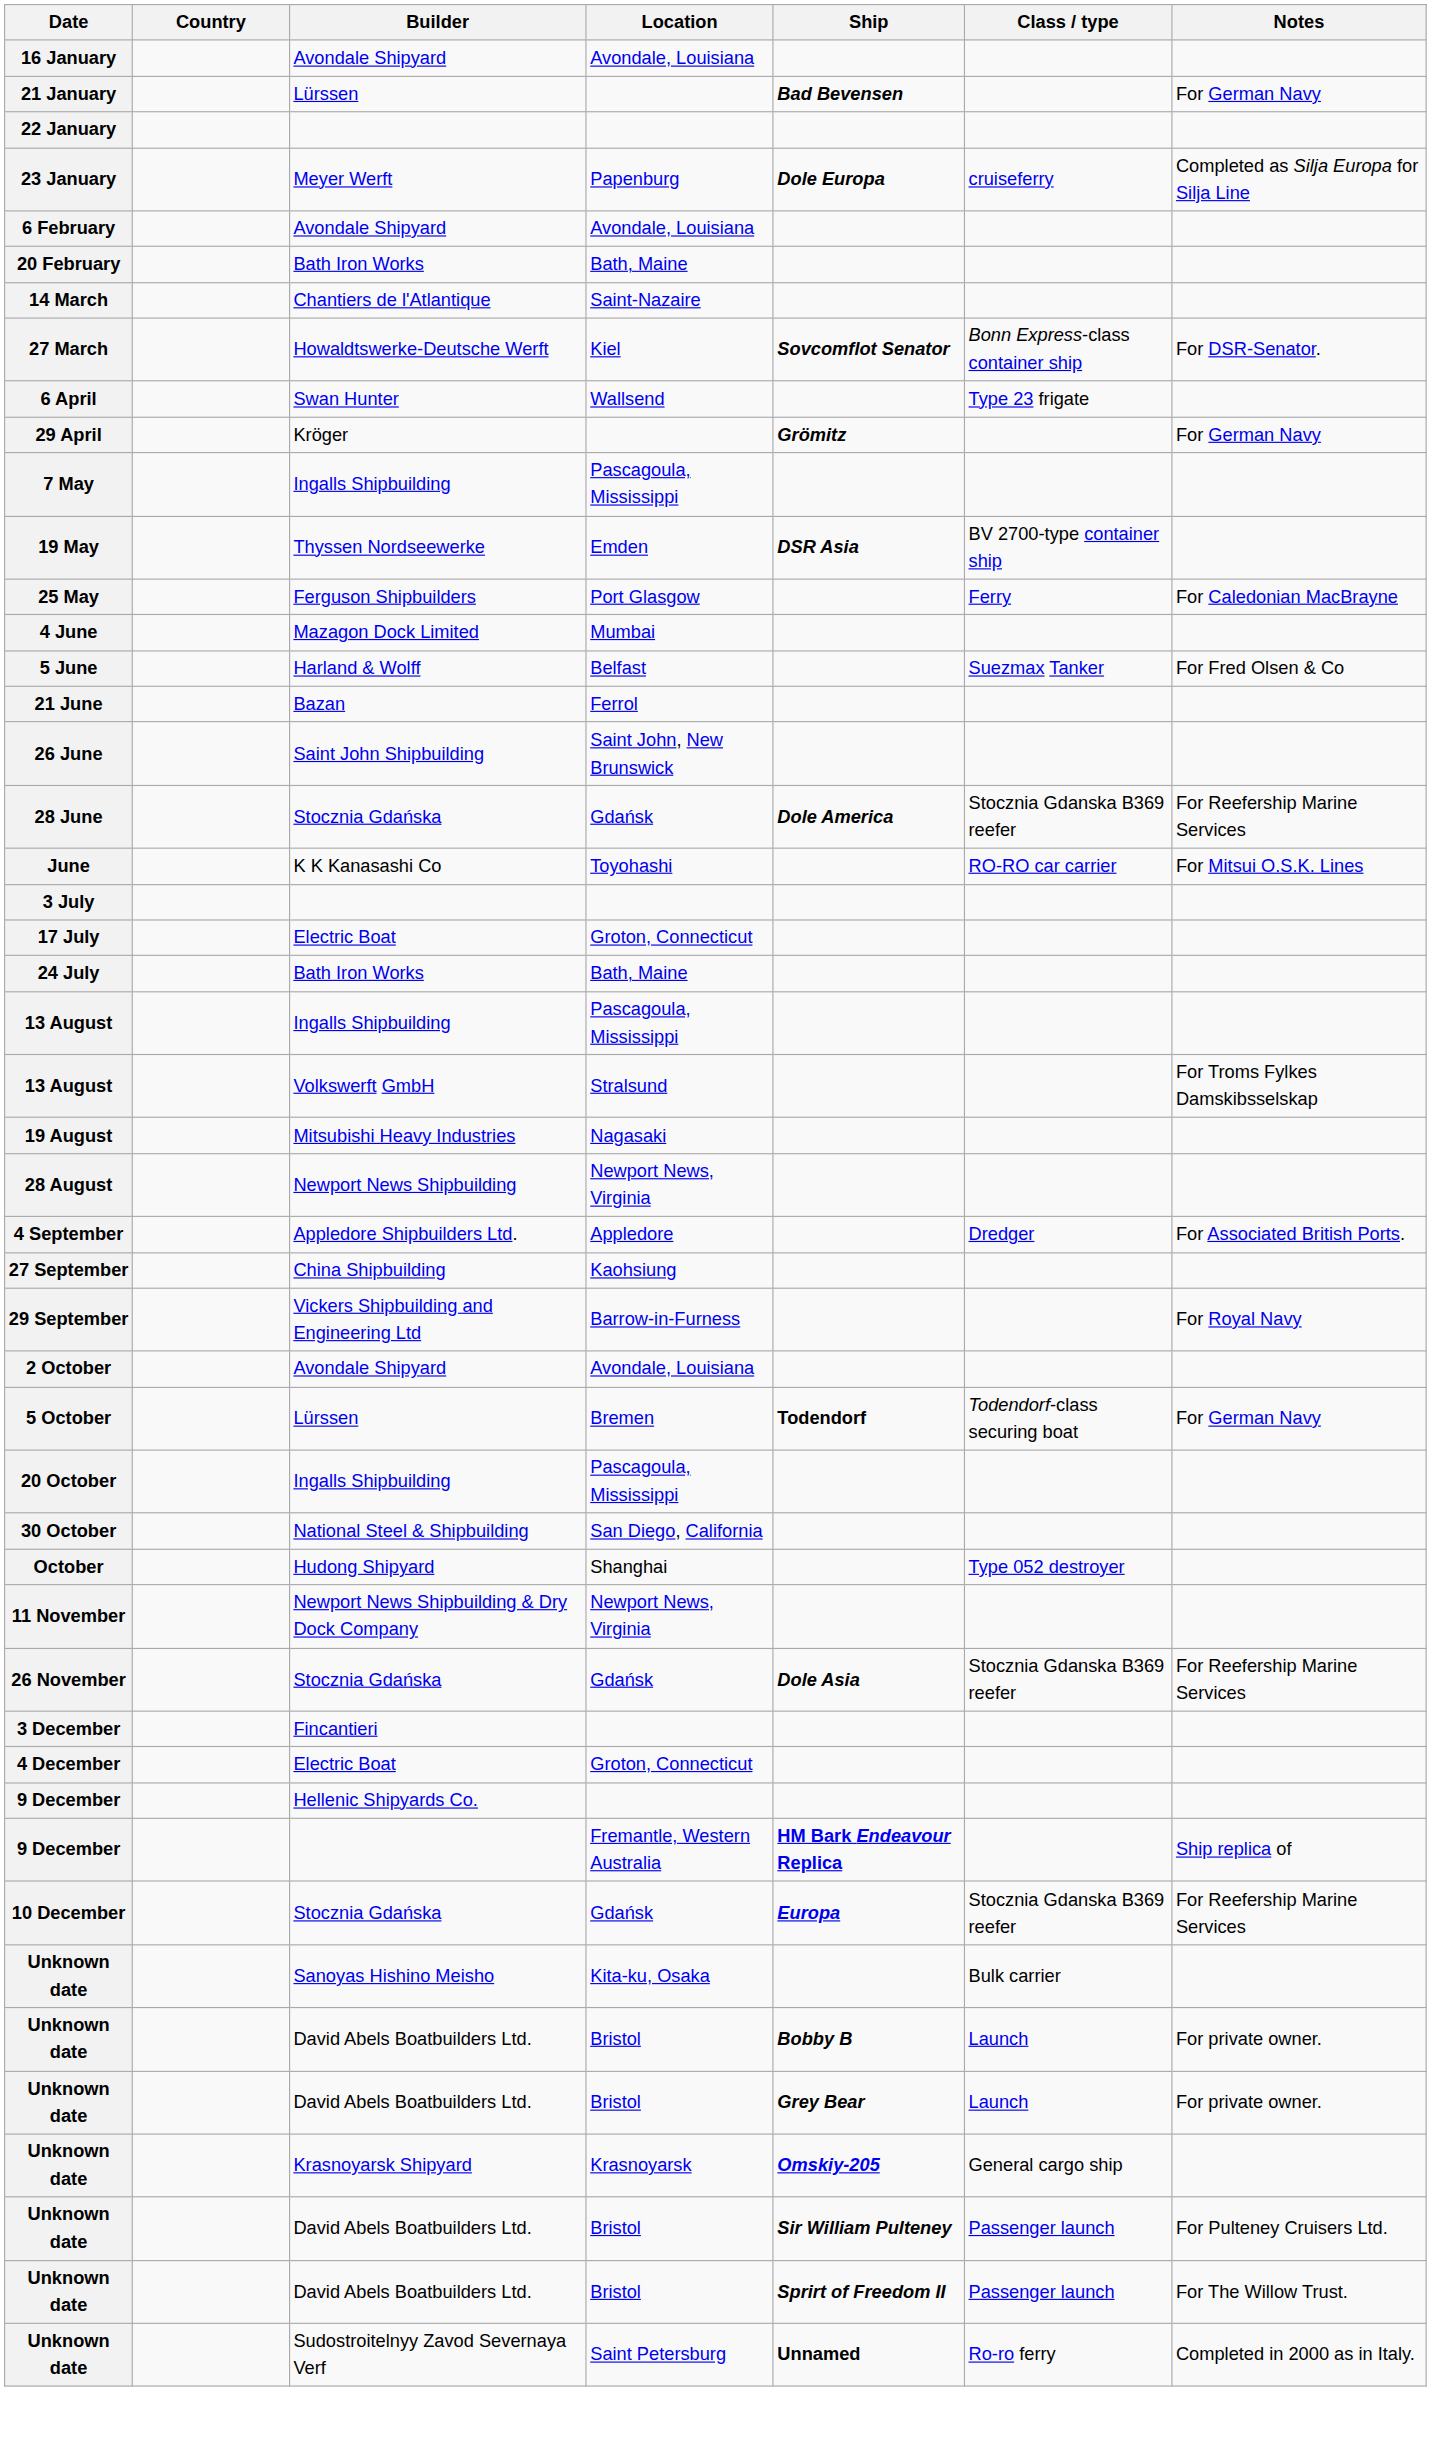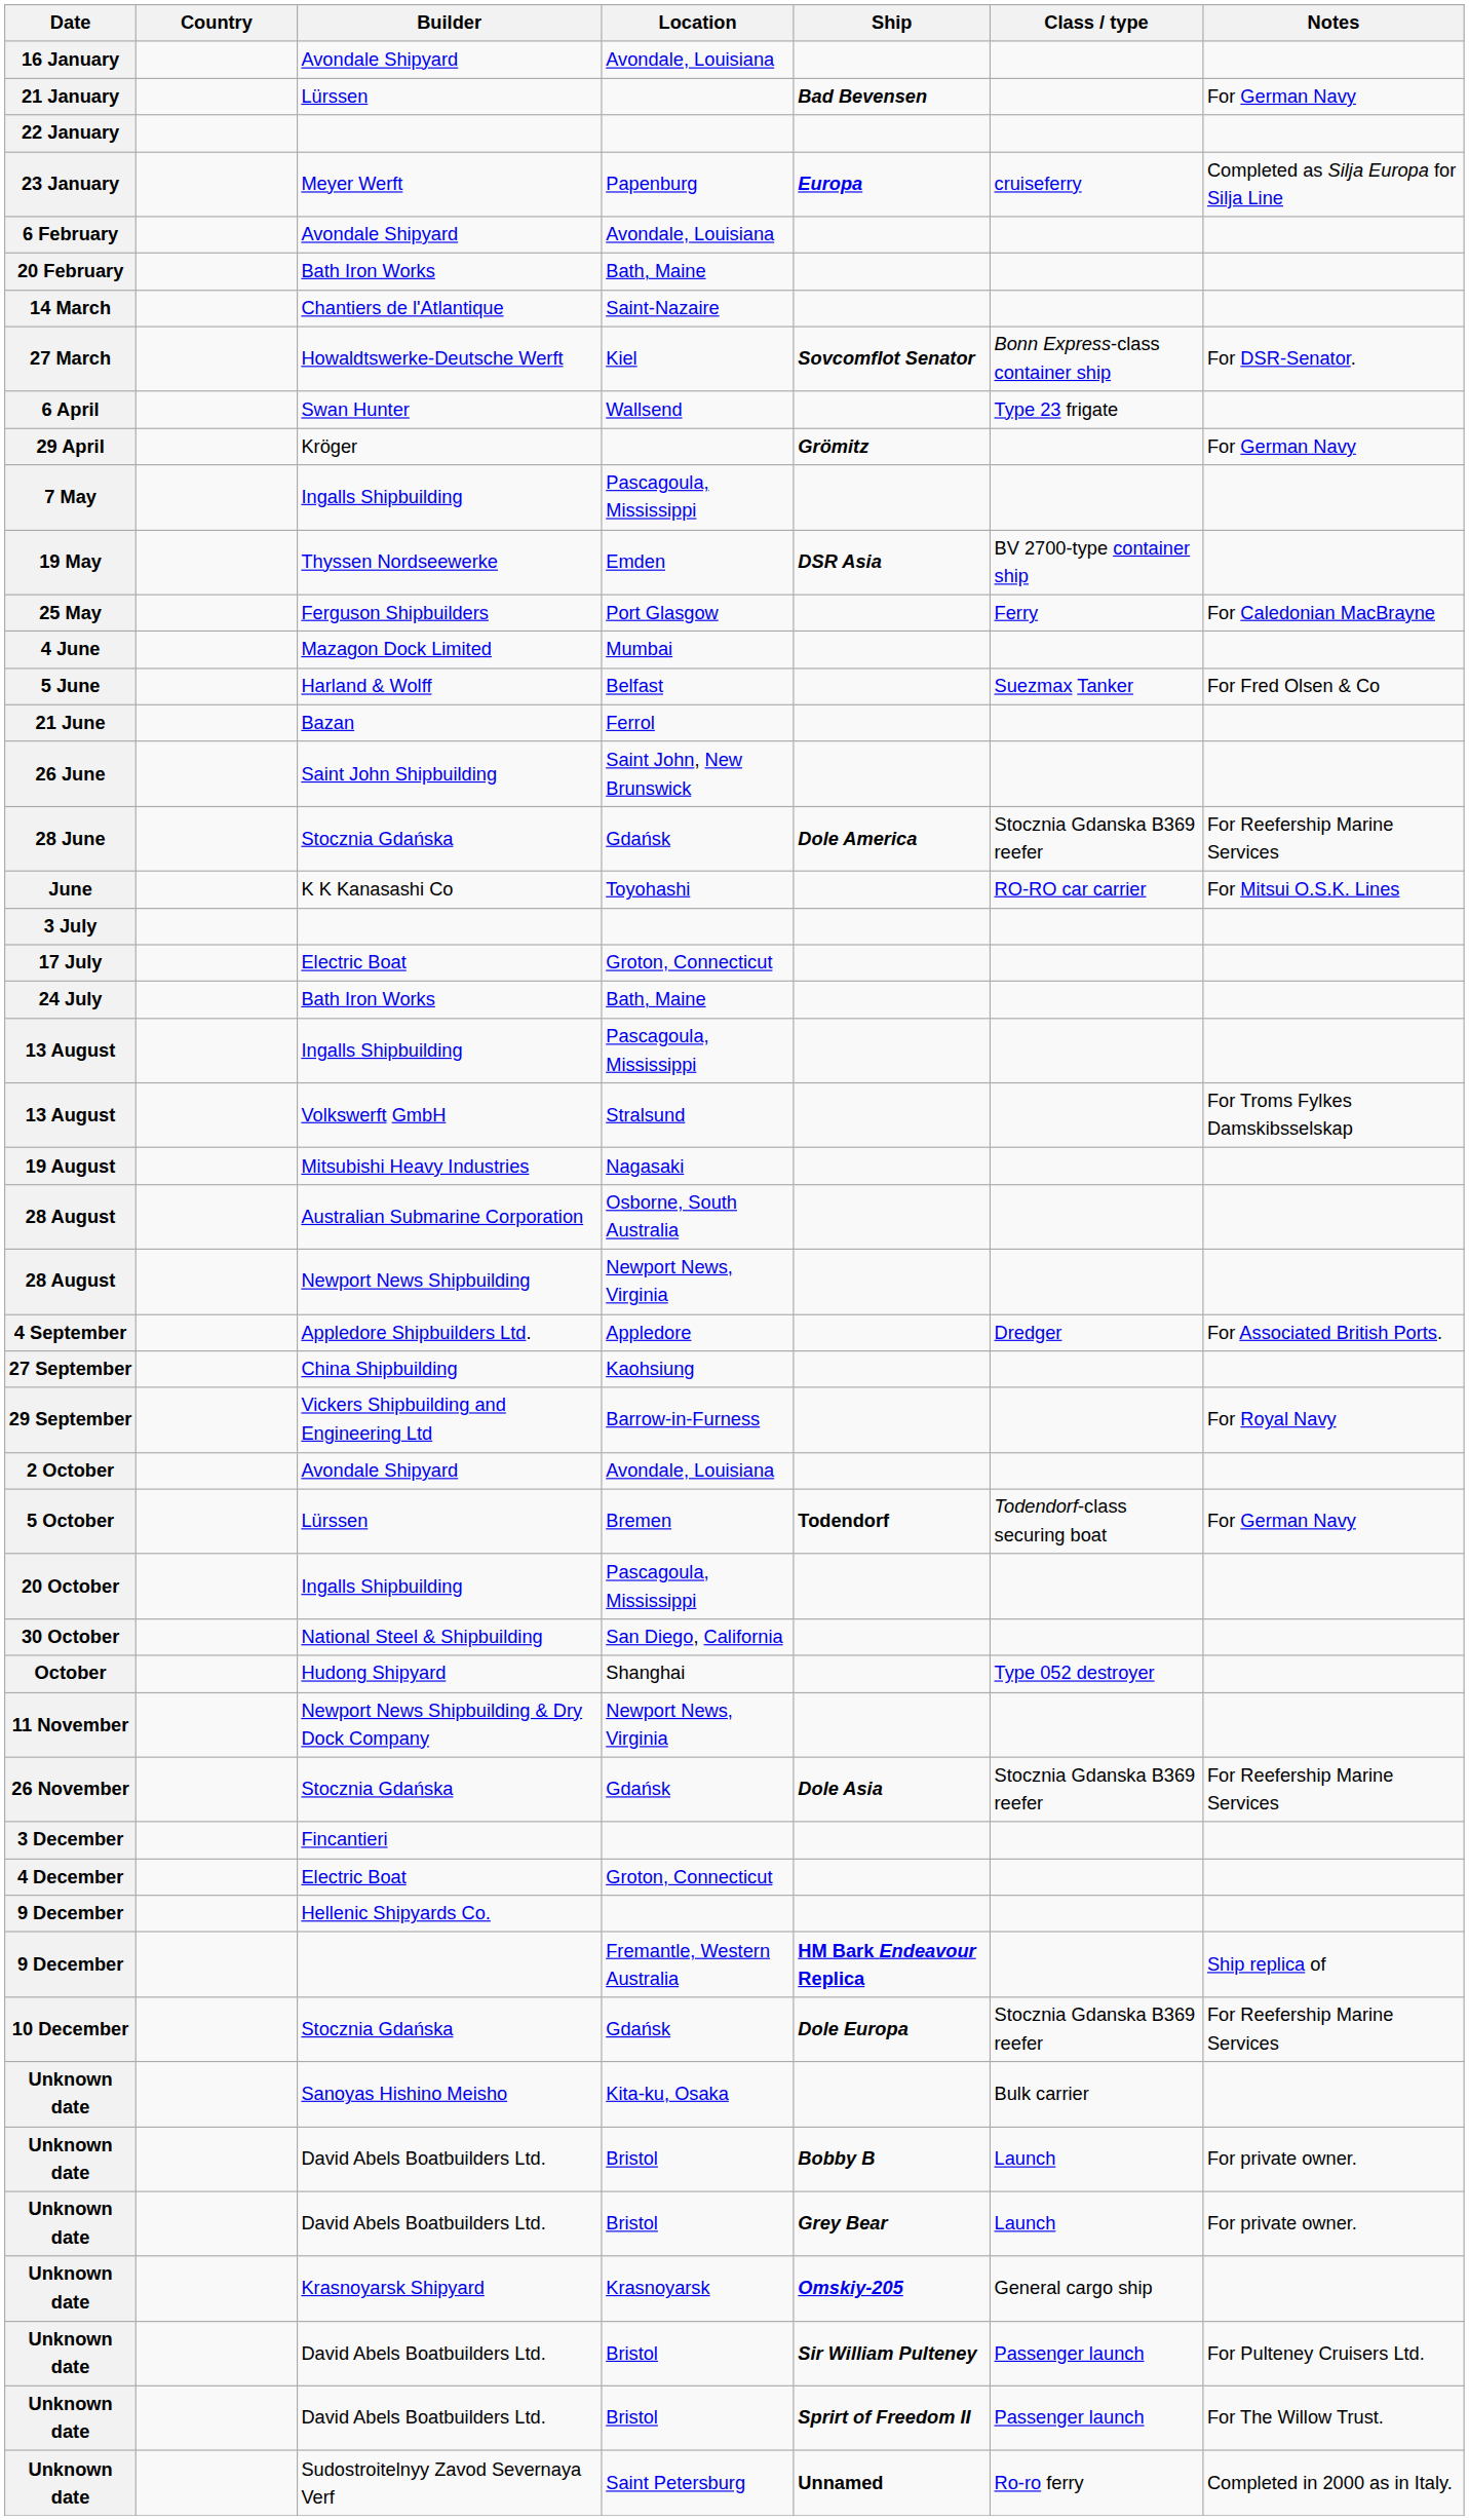 <table class="wikitable sortable" style="font-size:1.00em; line-height:1.5em;">
 <tr>
 <th width="100">Date</th>
 <th width="130">Country</th>
 <th>Builder</th>
 <th>Location</th>
 <th>Ship</th>
 <th>Class / type</th>
 <th>Notes</th>
 </tr>
 <tr>
 <th>16 January</th>
 <td></td>
 <td><a href='#'>Avondale Shipyard</a></td>
 <td><a href='#'>Avondale, Louisiana</a></td>
 <td><strong></strong></td>
 <td></td>
 <td></td>
 </tr>
 <tr>
 <th>21 January</th>
 <td></td>
 <td><a href='#'>Lürssen</a></td>
 <td></td>
 <td><strong><em>Bad Bevensen</em></strong></td>
 <td></td>
 <td>For <a href='#'>German Navy</a></td>
 </tr>
 <tr>
 <th>22 January</th>
 <td></td>
 <td></td>
 <td></td>
 <td><strong></strong></td>
 <td></td>
 <td></td>
 </tr>
 <tr>
 <th>23 January</th>
 <td></td>
 <td><a href='#'>Meyer Werft</a></td>
 <td><a href='#'>Papenburg</a></td>
-<td><strong><em>Dole Europa</em></strong></td>
+<td><strong><a href='#'><em>Europa</em></a></strong></td>
 <td><a href='#'>cruiseferry</a></td>
 <td>Completed as <em>Silja Europa</em> for <a href='#'>Silja Line</a></td>
 </tr>
 <tr>
 <th>6 February</th>
 <td></td>
 <td><a href='#'>Avondale Shipyard</a></td>
 <td><a href='#'>Avondale, Louisiana</a></td>
 <td><strong></strong></td>
 <td></td>
 <td></td>
 </tr>
 <tr>
 <th>20 February</th>
 <td></td>
 <td><a href='#'>Bath Iron Works</a></td>
 <td><a href='#'>Bath, Maine</a></td>
 <td><strong></strong></td>
 <td></td>
 <td></td>
 </tr>
 <tr>
 <th>14 March</th>
 <td></td>
 <td><a href='#'>Chantiers de l'Atlantique</a></td>
 <td><a href='#'>Saint-Nazaire</a></td>
 <td><strong></strong></td>
 <td></td>
 <td></td>
 </tr>
 <tr>
 <th>27 March</th>
 <td></td>
 <td><a href='#'>Howaldtswerke-Deutsche Werft</a></td>
 <td><a href='#'>Kiel</a></td>
 <td><strong><em> Sovcomflot Senator</em></strong></td>
 <td><em>Bonn Express</em>-class <a href='#'>container ship</a></td>
 <td>For <a href='#'>DSR-Senator</a>.</td>
 </tr>
 <tr>
 <th>6 April</th>
 <td></td>
 <td><a href='#'>Swan Hunter</a></td>
 <td><a href='#'>Wallsend</a></td>
 <td><strong></strong></td>
 <td><a href='#'>Type 23</a> frigate</td>
 <td></td>
 </tr>
 <tr>
 <th>29 April</th>
 <td></td>
 <td>Kröger</td>
 <td></td>
 <td><strong><em>Grömitz</em></strong></td>
 <td></td>
 <td>For <a href='#'>German Navy</a></td>
 </tr>
 <tr>
 <th>7 May</th>
 <td></td>
 <td><a href='#'>Ingalls Shipbuilding</a></td>
 <td><a href='#'>Pascagoula, Mississippi</a></td>
 <td><strong></strong></td>
 <td></td>
 <td></td>
 </tr>
 <tr>
 <th>19 May</th>
 <td></td>
 <td><a href='#'>Thyssen Nordseewerke</a></td>
 <td><a href='#'>Emden</a></td>
 <td><strong><em>DSR Asia</em></strong></td>
 <td>BV 2700-type <a href='#'>container ship</a></td>
 <td></td>
 </tr>
 <tr>
 <th>25 May</th>
 <td></td>
 <td><a href='#'>Ferguson Shipbuilders</a></td>
 <td><a href='#'>Port Glasgow</a></td>
 <td><strong></strong></td>
 <td><a href='#'>Ferry</a></td>
 <td>For <a href='#'>Caledonian MacBrayne</a></td>
 </tr>
 <tr>
 <th>4 June</th>
 <td></td>
 <td><a href='#'>Mazagon Dock Limited</a></td>
 <td><a href='#'>Mumbai</a></td>
 <td><strong></strong></td>
 <td></td>
 <td></td>
 </tr>
 <tr ---->
 <th>5 June</th>
 <td></td>
 <td><a href='#'>Harland & Wolff</a></td>
 <td><a href='#'>Belfast</a></td>
 <td><strong></strong></td>
 <td><a href='#'>Suezmax</a> <a href='#'>Tanker</a></td>
 <td>For Fred Olsen & Co</td>
 </tr>
 <tr>
 <th>21 June</th>
 <td></td>
 <td><a href='#'>Bazan</a></td>
 <td><a href='#'>Ferrol</a></td>
 <td><strong></strong></td>
 <td></td>
 <td></td>
 </tr>
 <tr>
 <th>26 June</th>
 <td></td>
 <td><a href='#'>Saint John Shipbuilding</a></td>
 <td><a href='#'>Saint John</a>, <a href='#'>New Brunswick</a></td>
 <td><strong></strong></td>
 <td></td>
 <td></td>
 </tr>
 <tr>
 <th>28 June</th>
 <td></td>
 <td><a href='#'>Stocznia Gdańska</a></td>
 <td><a href='#'>Gdańsk</a></td>
 <td><strong><em>Dole America</em></strong></td>
 <td>Stocznia Gdanska B369 reefer</td>
 <td>For Reefership Marine Services</td>
 </tr>
 <tr>
 <th>June</th>
 <td></td>
 <td>K K Kanasashi Co</td>
 <td><a href='#'>Toyohashi</a></td>
 <td><strong></strong></td>
 <td><a href='#'>RO-RO car carrier</a></td>
 <td>For <a href='#'>Mitsui O.S.K. Lines</a></td>
 </tr>
 <tr>
 <th>3 July</th>
 <td></td>
 <td></td>
 <td></td>
 <td><strong></strong></td>
 <td></td>
 <td></td>
 </tr>
 <tr>
 <th>17 July</th>
 <td></td>
 <td><a href='#'>Electric Boat</a></td>
 <td><a href='#'>Groton, Connecticut</a></td>
 <td><strong></strong></td>
 <td></td>
 <td></td>
 </tr>
 <tr>
 <th>24 July</th>
 <td></td>
 <td><a href='#'>Bath Iron Works</a></td>
 <td><a href='#'>Bath, Maine</a></td>
 <td><strong></strong></td>
 <td></td>
 <td></td>
 </tr>
 <tr>
 <th>13 August</th>
 <td></td>
 <td><a href='#'>Ingalls Shipbuilding</a></td>
 <td><a href='#'>Pascagoula, Mississippi</a></td>
 <td><strong></strong></td>
 <td></td>
 <td></td>
 </tr>
 <tr>
 <th>13 August</th>
 <td></td>
 <td><a href='#'>Volkswerft</a> <a href='#'>GmbH</a></td>
 <td><a href='#'>Stralsund</a></td>
 <td><strong></strong></td>
 <td></td>
 <td>For Troms Fylkes Damskibsselskap</td>
 </tr>
 <tr>
 <th>19 August</th>
 <td></td>
 <td><a href='#'>Mitsubishi Heavy Industries</a></td>
 <td><a href='#'>Nagasaki</a></td>
 <td><strong></strong></td>
 <td></td>
 <td></td>
 </tr>
 <tr>
 <th>28 August</th>
 <td></td>
+<td><a href='#'>Australian Submarine Corporation</a></td>
+<td><a href='#'>Osborne, South Australia</a></td>
+<td><strong></strong></td>
+<td></td>
+<td></td>
+</tr>
+<tr>
+<th>28 August</th>
+<td></td>
 <td><a href='#'>Newport News Shipbuilding</a></td>
 <td><a href='#'>Newport News, Virginia</a></td>
 <td><strong></strong></td>
 <td></td>
 <td></td>
 </tr>
 <tr ---->
 <th>4 September</th>
 <td></td>
 <td><a href='#'>Appledore Shipbuilders Ltd</a>.</td>
 <td><a href='#'>Appledore</a></td>
 <td><strong></strong></td>
 <td><a href='#'>Dredger</a></td>
 <td>For <a href='#'>Associated British Ports</a>.</td>
 </tr>
 <tr>
 <th>27 September</th>
 <td></td>
 <td><a href='#'>China Shipbuilding</a></td>
 <td><a href='#'>Kaohsiung</a></td>
 <td><strong></strong></td>
 <td></td>
 <td></td>
 </tr>
 <tr>
 <th>29 September</th>
 <td></td>
 <td><a href='#'>Vickers Shipbuilding and Engineering Ltd</a></td>
 <td><a href='#'>Barrow-in-Furness</a></td>
 <td><strong></strong></td>
 <td></td>
 <td>For <a href='#'>Royal Navy</a></td>
 </tr>
 <tr>
 <th>2 October</th>
 <td></td>
 <td><a href='#'>Avondale Shipyard</a></td>
 <td><a href='#'>Avondale, Louisiana</a></td>
 <td><strong></strong></td>
 <td></td>
 <td></td>
 </tr>
 <tr>
 <th>5 October</th>
 <td></td>
 <td><a href='#'>Lürssen</a></td>
 <td><a href='#'>Bremen</a></td>
 <td><strong>Todendorf</strong></td>
 <td><em>Todendorf</em>-class securing boat</td>
 <td>For <a href='#'>German Navy</a></td>
 </tr>
 <tr>
 <th>20 October</th>
 <td></td>
 <td><a href='#'>Ingalls Shipbuilding</a></td>
 <td><a href='#'>Pascagoula, Mississippi</a></td>
 <td><strong></strong></td>
 <td></td>
 <td></td>
 </tr>
 <tr>
 <th>30 October</th>
 <td></td>
 <td><a href='#'>National Steel & Shipbuilding</a></td>
 <td><a href='#'>San Diego</a>, <a href='#'>California</a></td>
 <td><strong></strong></td>
 <td></td>
 <td></td>
 </tr>
 <tr>
 <th>October</th>
 <td></td>
 <td><a href='#'>Hudong Shipyard</a></td>
 <td>Shanghai</td>
 <td><strong></strong></td>
 <td><a href='#'>Type 052 destroyer</a></td>
 <td></td>
 </tr>
 <tr>
 <th>11 November</th>
 <td></td>
 <td><a href='#'>Newport News Shipbuilding & Dry Dock Company</a></td>
 <td><a href='#'>Newport News, Virginia</a></td>
 <td><strong></strong></td>
 <td></td>
 <td></td>
 </tr>
 <tr>
 <th>26 November</th>
 <td></td>
 <td><a href='#'>Stocznia Gdańska</a></td>
 <td><a href='#'>Gdańsk</a></td>
 <td><strong><em>Dole Asia</em></strong></td>
 <td>Stocznia Gdanska B369 reefer</td>
 <td>For Reefership Marine Services</td>
 </tr>
 <tr>
 <th>3 December</th>
 <td></td>
 <td><a href='#'>Fincantieri</a></td>
 <td></td>
 <td><strong></strong></td>
 <td></td>
 <td></td>
 </tr>
 <tr>
 <th>4 December</th>
 <td></td>
 <td><a href='#'>Electric Boat</a></td>
 <td><a href='#'>Groton, Connecticut</a></td>
 <td><strong></strong></td>
 <td></td>
 <td></td>
 </tr>
 <tr>
 <th>9 December</th>
 <td></td>
 <td><a href='#'>Hellenic Shipyards Co.</a></td>
 <td></td>
 <td><strong></strong></td>
 <td></td>
 <td></td>
 </tr>
 <tr>
 <th>9 December</th>
 <td></td>
 <td></td>
 <td><a href='#'>Fremantle, Western Australia</a></td>
 <td><strong><a href='#'>HM Bark <em>Endeavour</em> Replica</a></strong></td>
 <td></td>
 <td><a href='#'>Ship replica</a> of </td>
 </tr>
 <tr>
 <th>10 December</th>
 <td></td>
 <td><a href='#'>Stocznia Gdańska</a></td>
 <td><a href='#'>Gdańsk</a></td>
-<td><strong><a href='#'><em>Europa</em></a></strong></td>
+<td><strong><em>Dole Europa</em></strong></td>
 <td>Stocznia Gdanska B369 reefer</td>
 <td>For Reefership Marine Services</td>
 </tr>
 <tr>
 <th>Unknown date</th>
 <td></td>
 <td><a href='#'>Sanoyas Hishino Meisho</a></td>
 <td><a href='#'>Kita-ku, Osaka</a></td>
 <td><strong></strong></td>
 <td>Bulk carrier</td>
 <td></td>
 </tr>
 <tr ---->
 <th>Unknown date</th>
 <td></td>
 <td>David Abels Boatbuilders Ltd.</td>
 <td><a href='#'>Bristol</a></td>
 <td><strong><em>Bobby B</em></strong></td>
 <td><a href='#'>Launch</a></td>
 <td>For private owner.</td>
 </tr>
 <tr ---->
 <th>Unknown date</th>
 <td></td>
 <td>David Abels Boatbuilders Ltd.</td>
 <td><a href='#'>Bristol</a></td>
 <td><strong><em>Grey Bear</em></strong></td>
 <td><a href='#'>Launch</a></td>
 <td>For private owner.</td>
 </tr>
 <tr>
 <th>Unknown date</th>
 <td></td>
 <td><a href='#'>Krasnoyarsk Shipyard</a></td>
 <td><a href='#'>Krasnoyarsk</a></td>
 <td><strong><em><a href='#'>Omskiy-205</a></em></strong></td>
 <td>General cargo ship</td>
 <td></td>
 </tr>
 <tr ---->
 <th>Unknown date</th>
 <td></td>
 <td>David Abels Boatbuilders Ltd.</td>
 <td><a href='#'>Bristol</a></td>
 <td><strong><em>Sir William Pulteney</em></strong></td>
 <td><a href='#'>Passenger launch</a></td>
 <td>For Pulteney Cruisers Ltd.</td>
 </tr>
 <tr ---->
 <th>Unknown date</th>
 <td></td>
 <td>David Abels Boatbuilders Ltd.</td>
 <td><a href='#'>Bristol</a></td>
 <td><strong><em>Sprirt of Freedom II</em></strong></td>
 <td><a href='#'>Passenger launch</a></td>
 <td>For The Willow Trust.</td>
 </tr>
 <tr>
 <th>Unknown date</th>
 <td></td>
 <td>Sudostroitelnyy Zavod Severnaya Verf</td>
 <td><a href='#'>Saint Petersburg</a></td>
 <td><strong>Unnamed</strong></td>
 <td><a href='#'>Ro-ro</a> ferry</td>
 <td>Completed in 2000 as <strong></strong> in Italy.</td>
 </tr>
 </table>
